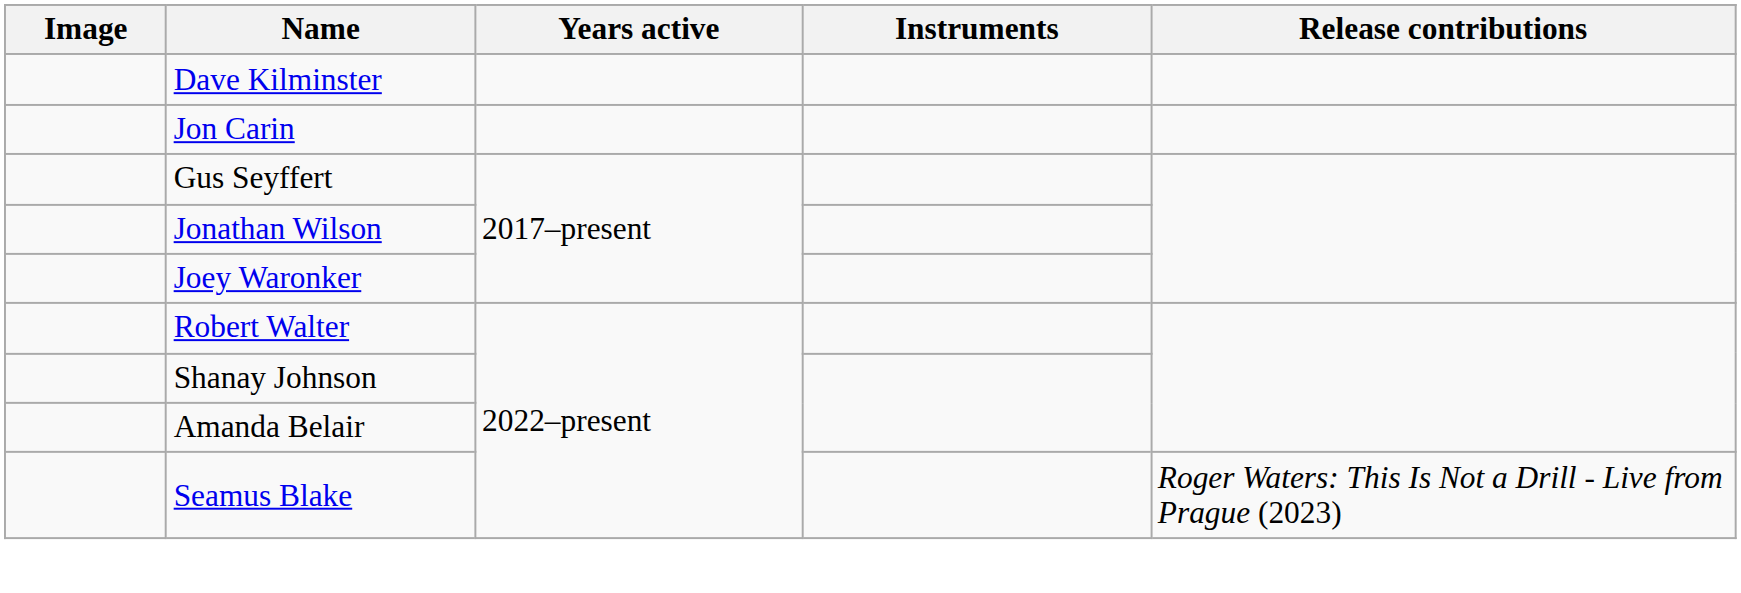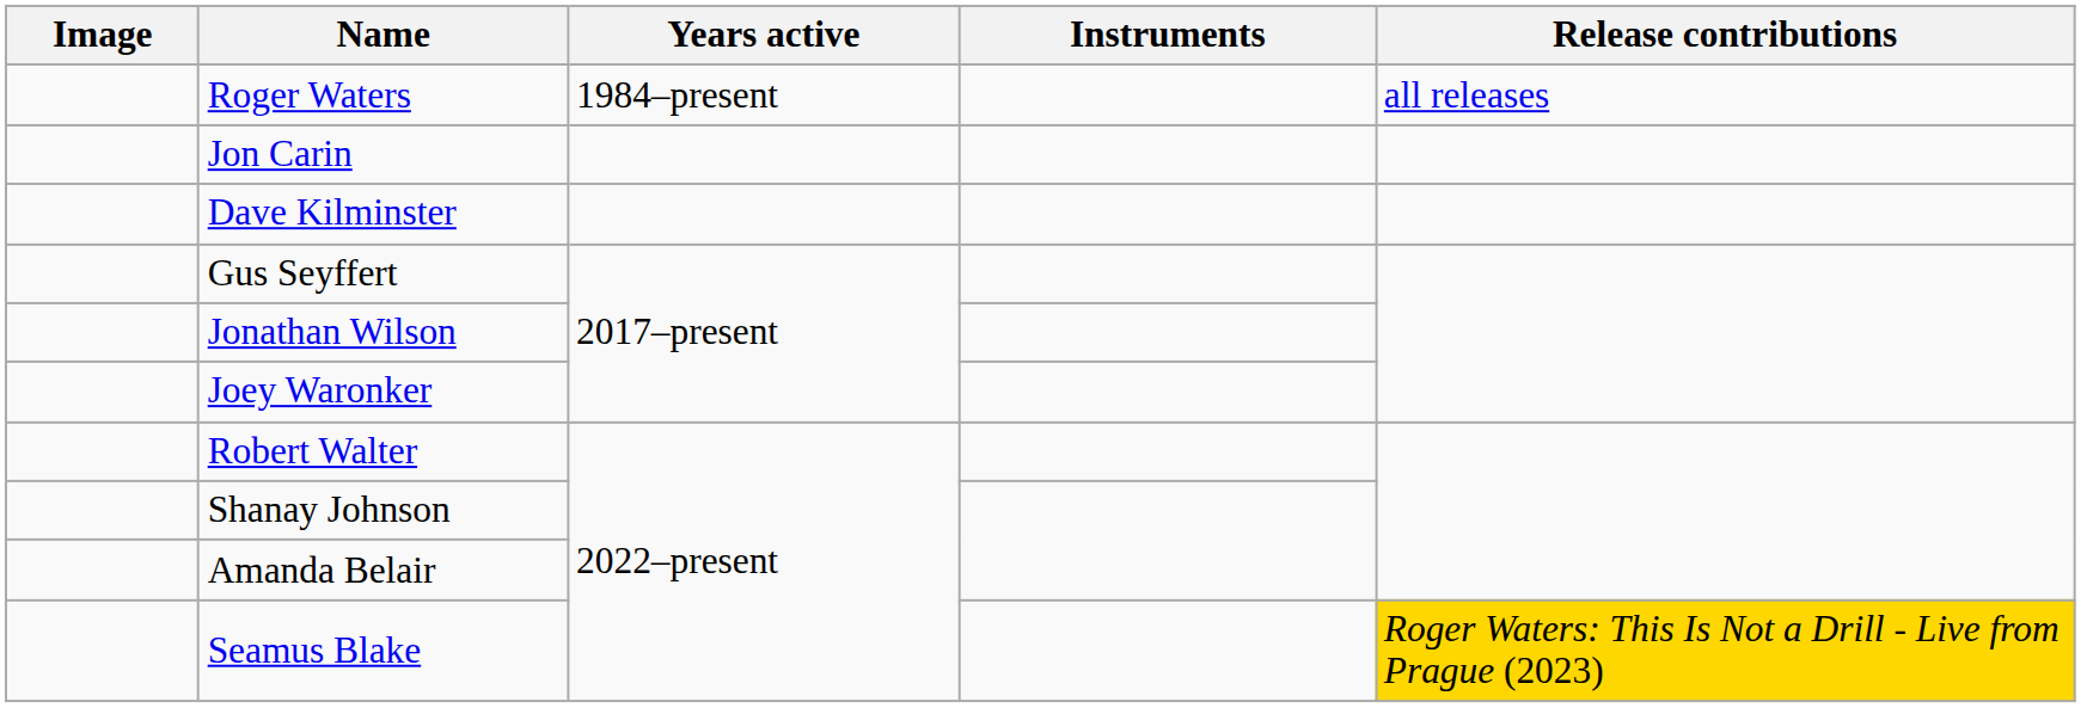 <table class="wikitable" width="100%" border="1">
 <tr>
 <th width="75">Image</th>
 <th width="150">Name</th>
 <th width="160">Years active</th>
 <th width="170">Instruments</th>
 <th>Release contributions</th>
 </tr>
 <tr>
 <td></td>
-<td><a href='#'>Dave Kilminster</a></td>
+<td><a href='#'>Roger Waters</a></td>
+<td>1984–present</td>
 <td></td>
-<td></td>
-<td></td>
+<td><a href='#'>all releases</a></td>
 </tr>
 <tr>
 <td></td>
 <td><a href='#'>Jon Carin</a></td>
 <td></td>
 <td><br></td>
+<td></td>
+</tr>
+<tr>
+<td></td>
+<td><a href='#'>Dave Kilminster</a></td>
+<td></td>
+<td></td>
 <td></td>
 </tr>
 <tr>
 <td></td>
 <td>Gus Seyffert</td>
 <td rowspan="3">2017–present</td>
 <td></td>
 <td rowspan="3"></td>
 </tr>
 <tr>
 <td></td>
 <td><a href='#'>Jonathan Wilson</a></td>
 <td></td>
 </tr>
 <tr>
 <td></td>
 <td><a href='#'>Joey Waronker</a></td>
 <td></td>
 </tr>
 <tr>
 <td></td>
 <td><a href='#'>Robert Walter</a></td>
 <td rowspan="4">2022–present</td>
 <td></td>
 <td rowspan="3"></td>
 </tr>
 <tr>
 <td></td>
 <td>Shanay Johnson</td>
 <td rowspan="2"></td>
 </tr>
 <tr>
 <td></td>
 <td>Amanda Belair</td>
 </tr>
 <tr>
 <td></td>
 <td><a href='#'>Seamus Blake</a></td>
 <td></td>
-<td><em>Roger Waters: This Is Not a Drill - Live from Prague</em> (2023)</td>
+<td style="background: gold;"><em>Roger Waters: This Is Not a Drill - Live from Prague</em> (2023)</td>
 </tr>
 </table>
